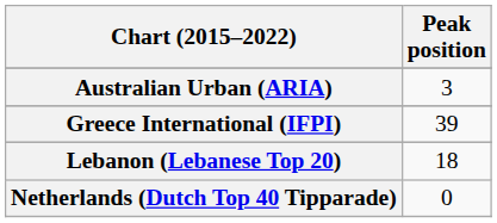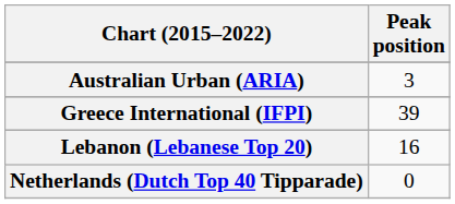 <table class="wikitable sortable plainrowheaders" style="text-align:center">
 <tr>
 <th scope="col">Chart (2015–2022)</th>
 <th scope="col">Peak<br>position</th>
 </tr>
 <tr>
 </tr>
 <tr>
 <th scope="row">Australian Urban (<a href='#'>ARIA</a>)</th>
 <td>3</td>
 </tr>
 <tr>
 </tr>
 <tr>
 </tr>
 <tr>
 </tr>
 <tr>
 </tr>
 <tr>
 </tr>
 <tr>
 </tr>
 <tr>
 </tr>
 <tr>
 </tr>
 <tr>
 </tr>
 <tr>
 </tr>
 <tr>
 </tr>
 <tr>
 </tr>
 <tr>
 </tr>
 <tr>
 </tr>
 <tr>
 </tr>
 <tr>
 <th scope="row">Greece International (<a href='#'>IFPI</a>)</th>
 <td>39</td>
 </tr>
 <tr>
 </tr>
 <tr>
 </tr>
 <tr>
 </tr>
 <tr>
 </tr>
 <tr>
 <th scope="row">Lebanon (<a href='#'>Lebanese Top 20</a>)</th>
-<td>18</td>
+<td>16</td>
 </tr>
 <tr>
 <th scope="row">Netherlands (<a href='#'>Dutch Top 40</a> Tipparade)</th>
 <td>0</td>
 </tr>
 <tr>
 </tr>
 <tr>
 </tr>
 <tr>
 </tr>
 <tr>
 </tr>
 <tr>
 </tr>
 <tr>
 </tr>
 <tr>
 </tr>
 <tr>
 </tr>
 <tr>
 </tr>
 <tr>
 </tr>
 <tr>
 </tr>
 <tr>
 </tr>
 <tr>
 </tr>
 <tr>
 </tr>
 <tr>
 </tr>
 <tr>
 </tr>
 <tr>
 </tr>
 <tr>
 </tr>
 <tr>
 </tr>
 <tr>
 </tr>
 <tr>
 </tr>
 </table>
